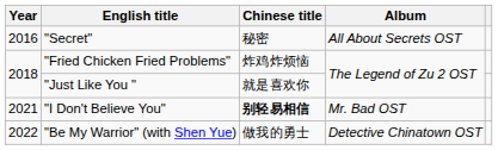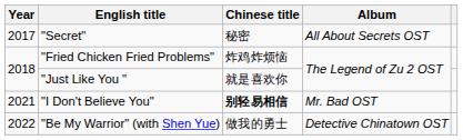 <table class="wikitable">
 <tr>
 <th>Year</th>
 <th>English title</th>
 <th>Chinese title</th>
 <th>Album</th>
 <th></th>
 </tr>
 <tr>
-<td>2016</td>
+<td>2017</td>
 <td>"Secret"</td>
 <td>秘密</td>
 <td><em>All About Secrets OST</em></td>
 <td></td>
 </tr>
 <tr>
 <td rowspan=2>2018</td>
 <td>"Fried Chicken Fried Problems"</td>
 <td>炸鸡炸烦恼</td>
 <td rowspan=2><em>The Legend of Zu 2 OST</em></td>
 <td></td>
 </tr>
 <tr>
 <td>"Just Like You "</td>
 <td>就是喜欢你</td>
 <td></td>
 </tr>
 <tr>
 <td>2021</td>
 <td>"I Don't Believe You"</td>
 <td><strong>别轻易相信</strong></td>
 <td><em>Mr. Bad OST</em></td>
 <td></td>
 </tr>
 <tr>
 <td>2022</td>
 <td>"Be My Warrior" (with <a href='#'>Shen Yue</a>)</td>
 <td>做我的勇士</td>
 <td><em>Detective Chinatown OST </em></td>
 <td></td>
 </tr>
 </table>
